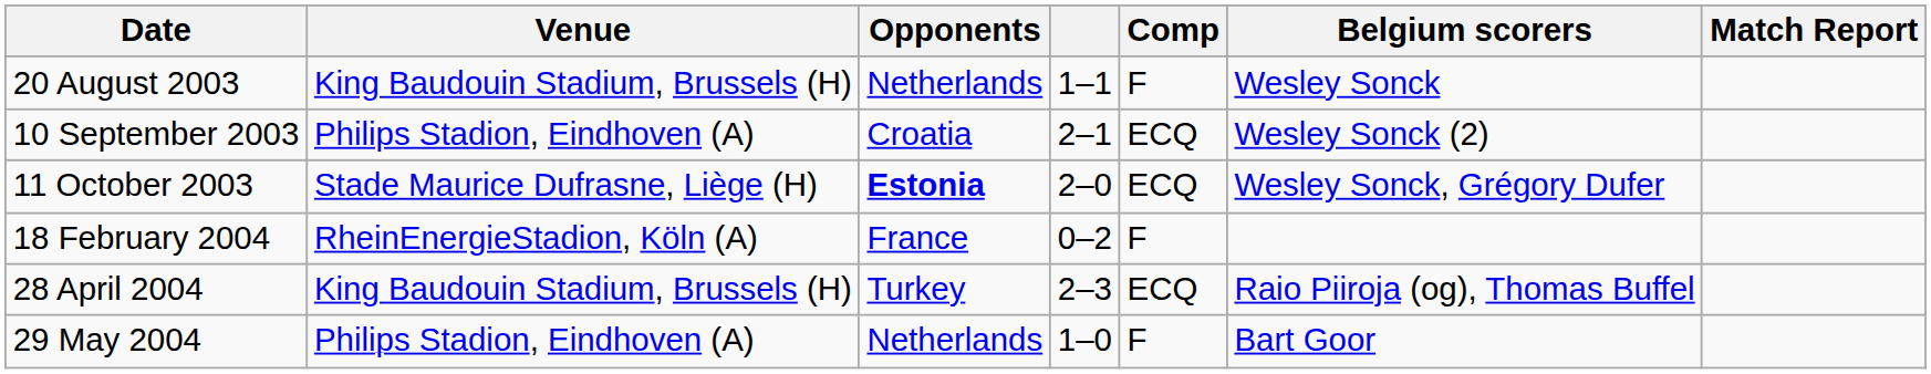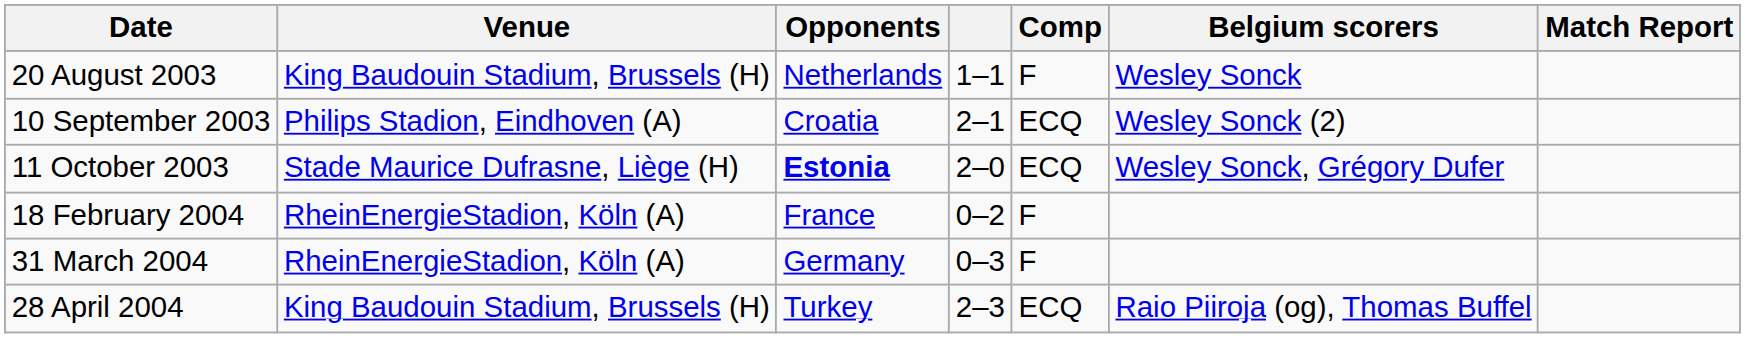 <table class="wikitable">
 <tr>
 <th>Date</th>
 <th>Venue</th>
 <th>Opponents</th>
 <th></th>
 <th>Comp</th>
 <th>Belgium scorers</th>
 <th>Match Report</th>
 </tr>
 <tr>
 <td>20 August 2003</td>
 <td><a href='#'>King Baudouin Stadium</a>, <a href='#'>Brussels</a> (H)</td>
 <td><a href='#'>Netherlands</a></td>
 <td>1–1</td>
 <td>F</td>
 <td><a href='#'>Wesley Sonck</a></td>
 <td></td>
 </tr>
 <tr>
 <td>10 September 2003</td>
 <td><a href='#'>Philips Stadion</a>, <a href='#'>Eindhoven</a> (A)</td>
 <td><a href='#'>Croatia</a></td>
 <td>2–1</td>
 <td>ECQ</td>
 <td><a href='#'>Wesley Sonck</a> (2)</td>
 <td></td>
 </tr>
 <tr>
 <td>11 October 2003</td>
 <td><a href='#'>Stade Maurice Dufrasne</a>, <a href='#'>Liège</a> (H)</td>
 <td><strong><a href='#'>Estonia</a></strong></td>
 <td>2–0</td>
 <td>ECQ</td>
 <td><a href='#'>Wesley Sonck</a>, <a href='#'>Grégory Dufer</a></td>
 <td></td>
 </tr>
 <tr>
 <td>18 February 2004</td>
 <td><a href='#'>RheinEnergieStadion</a>, <a href='#'>Köln</a> (A)</td>
 <td><a href='#'>France</a></td>
 <td>0–2</td>
 <td>F</td>
 <td></td>
 <td></td>
 </tr>
 <tr>
+<td>31 March 2004</td>
+<td><a href='#'>RheinEnergieStadion</a>, <a href='#'>Köln</a> (A)</td>
+<td><a href='#'>Germany</a></td>
+<td>0–3</td>
+<td>F</td>
+<td></td>
+<td></td>
+</tr>
+<tr>
 <td>28 April 2004</td>
 <td><a href='#'>King Baudouin Stadium</a>, <a href='#'>Brussels</a> (H)</td>
 <td><a href='#'>Turkey</a></td>
 <td>2–3</td>
 <td>ECQ</td>
 <td><a href='#'>Raio Piiroja</a> (og), <a href='#'>Thomas Buffel</a></td>
 <td></td>
 </tr>
-<tr>
-<td>29 May 2004</td>
-<td><a href='#'>Philips Stadion</a>, <a href='#'>Eindhoven</a> (A)</td>
-<td><a href='#'>Netherlands</a></td>
-<td>1–0</td>
-<td>F</td>
-<td><a href='#'>Bart Goor</a></td>
-<td></td>
-</tr>
 </table>
